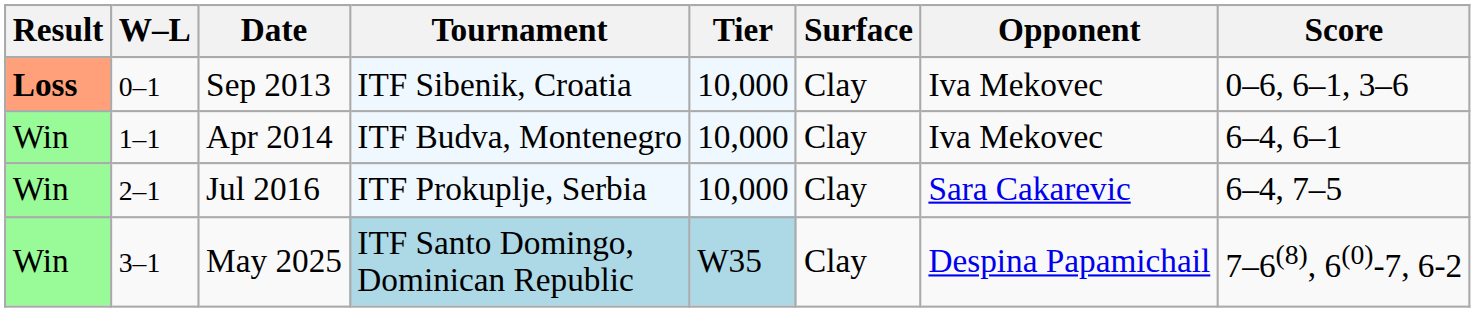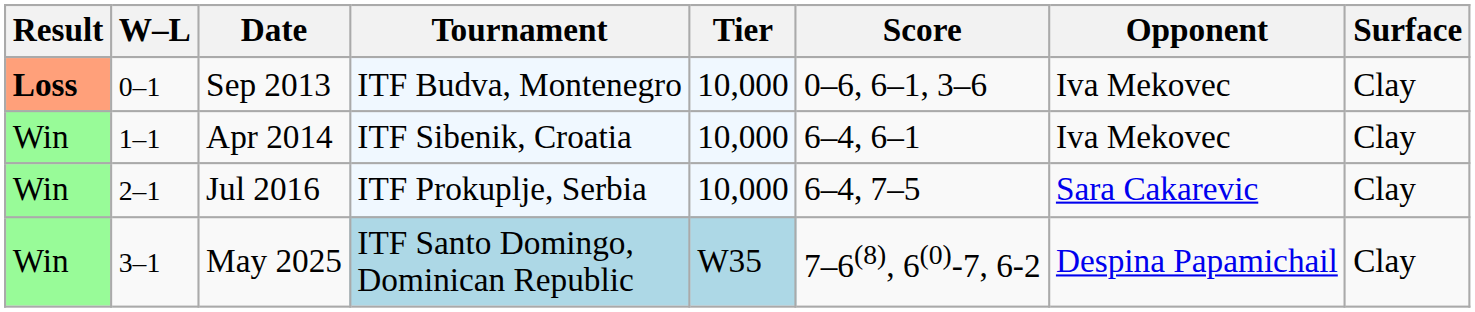 <table class="wikitable sortable">
 <tr>
 <th>Result</th>
 <th class=unsortable>W–L</th>
 <th>Date</th>
 <th>Tournament</th>
 <th>Tier</th>
+<th class=unsortable>Score</th>
+<th>Opponent</th>
 <th>Surface</th>
-<th>Opponent</th>
-<th class=unsortable>Score</th>
 </tr>
 <tr>
 <td bgcolor=ffa07a><strong>Loss</strong></td>
 <td><small>0–1</small></td>
 <td>Sep 2013</td>
-<td bgcolor=f0f8ff>ITF Sibenik, Croatia</td>
+<td bgcolor=f0f8ff>ITF Budva, Montenegro</td>
 <td bgcolor=f0f8ff>10,000</td>
+<td>0–6, 6–1, 3–6</td>
+<td> Iva Mekovec</td>
 <td>Clay</td>
-<td> Iva Mekovec</td>
-<td>0–6, 6–1, 3–6</td>
 </tr>
 <tr>
 <td bgcolor=98FB98>Win</td>
 <td><small>1–1</small></td>
 <td>Apr 2014</td>
-<td bgcolor=f0f8ff>ITF Budva, Montenegro</td>
+<td bgcolor=f0f8ff>ITF Sibenik, Croatia</td>
 <td bgcolor=f0f8ff>10,000</td>
+<td>6–4, 6–1</td>
+<td> Iva Mekovec</td>
 <td>Clay</td>
-<td> Iva Mekovec</td>
-<td>6–4, 6–1</td>
 </tr>
 <tr>
 <td bgcolor=98FB98>Win</td>
 <td><small>2–1</small></td>
 <td>Jul 2016</td>
 <td bgcolor=f0f8ff>ITF Prokuplje, Serbia</td>
 <td bgcolor=f0f8ff>10,000</td>
+<td>6–4, 7–5</td>
+<td> <a href='#'>Sara Cakarevic</a></td>
 <td>Clay</td>
-<td> <a href='#'>Sara Cakarevic</a></td>
-<td>6–4, 7–5</td>
 </tr>
 <tr>
 <td bgcolor=98FB98>Win</td>
 <td><small>3–1</small></td>
 <td>May 2025</td>
 <td bgcolor="lightblue">ITF Santo Domingo, <br>Dominican Republic</td>
 <td bgcolor="lightblue">W35</td>
+<td>7–6<sup>(8)</sup>, 6<sup>(0)</sup>-7, 6-2</td>
+<td> <a href='#'>Despina Papamichail</a></td>
 <td>Clay</td>
-<td> <a href='#'>Despina Papamichail</a></td>
-<td>7–6<sup>(8)</sup>, 6<sup>(0)</sup>-7, 6-2</td>
 </tr>
 </table>
